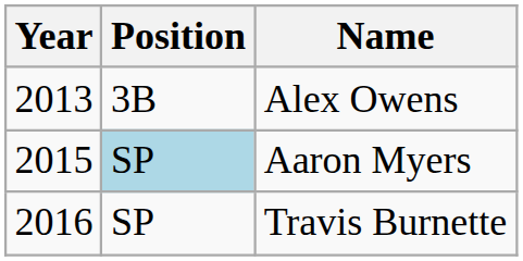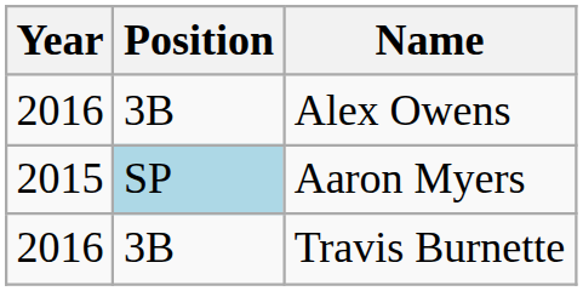 <table class="wikitable">
 <tr>
 <th>Year</th>
 <th>Position</th>
 <th>Name</th>
 </tr>
 <tr>
-<td>2013</td>
+<td>2016</td>
 <td>3B</td>
 <td>Alex Owens</td>
 </tr>
 <tr>
 <td>2015</td>
 <td style="background: lightblue;">SP</td>
 <td>Aaron Myers</td>
 </tr>
 <tr>
 <td>2016</td>
-<td>SP</td>
+<td>3B</td>
 <td>Travis Burnette</td>
 </tr>
 </table>
